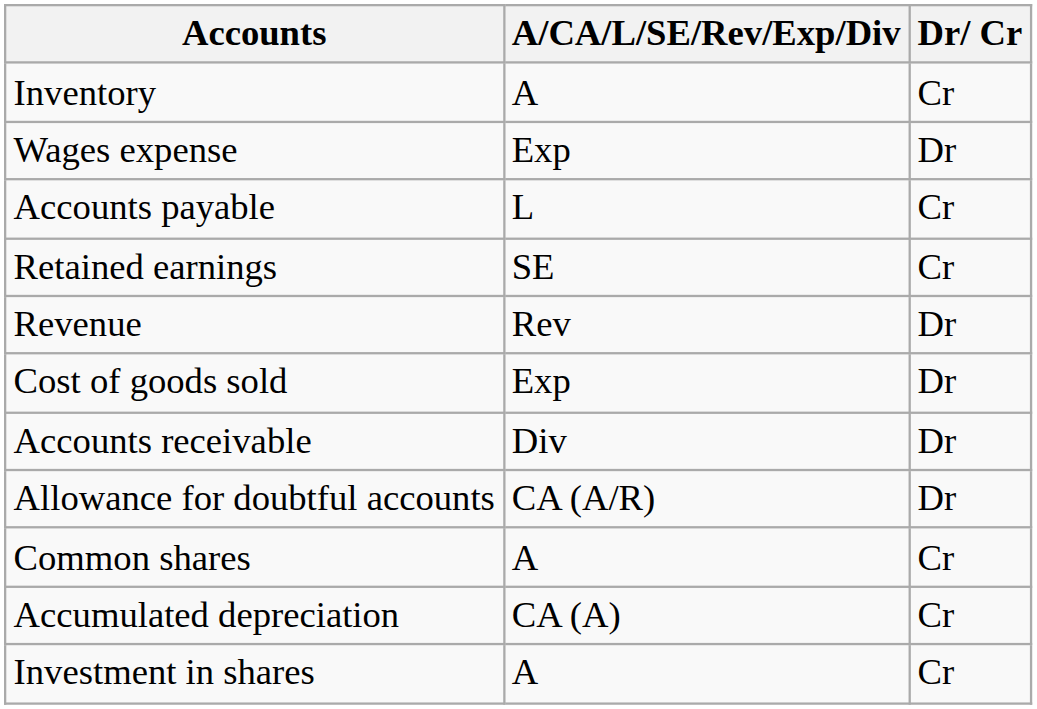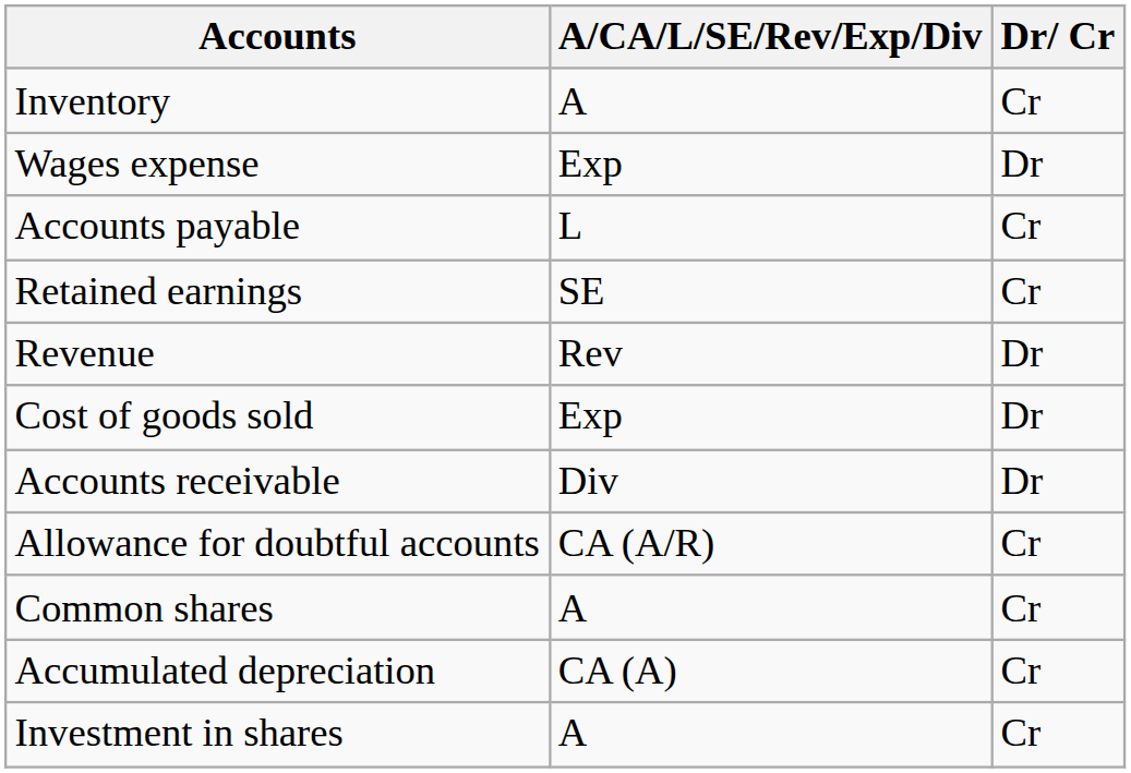 <table class="wikitable">
 <tr>
 <th>Accounts</th>
 <th>A/CA/L/SE/Rev/Exp/Div</th>
 <th>Dr/ Cr</th>
 </tr>
 <tr>
 <td>Inventory</td>
 <td>A</td>
 <td>Cr</td>
 </tr>
 <tr>
 <td>Wages expense</td>
 <td>Exp</td>
 <td>Dr</td>
 </tr>
 <tr>
 <td>Accounts payable</td>
 <td>L</td>
 <td>Cr</td>
 </tr>
 <tr>
 <td>Retained earnings</td>
 <td>SE</td>
 <td>Cr</td>
 </tr>
 <tr>
 <td>Revenue</td>
 <td>Rev</td>
 <td>Dr</td>
 </tr>
 <tr>
 <td>Cost of goods sold</td>
 <td>Exp</td>
 <td>Dr</td>
 </tr>
 <tr>
 <td>Accounts receivable</td>
 <td>Div</td>
 <td>Dr</td>
 </tr>
 <tr>
 <td>Allowance for doubtful accounts</td>
 <td>CA (A/R)</td>
-<td>Dr</td>
+<td>Cr</td>
 </tr>
 <tr>
 <td>Common shares</td>
 <td>A</td>
 <td>Cr</td>
 </tr>
 <tr>
 <td>Accumulated depreciation</td>
 <td>CA (A)</td>
 <td>Cr</td>
 </tr>
 <tr>
 <td>Investment in shares</td>
 <td>A</td>
 <td>Cr</td>
 </tr>
 </table>
